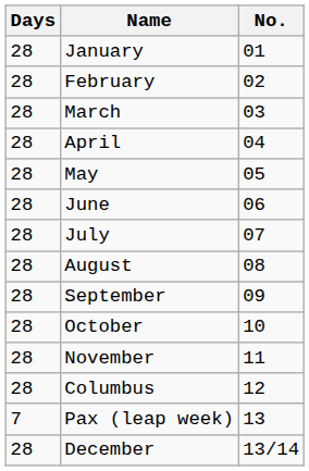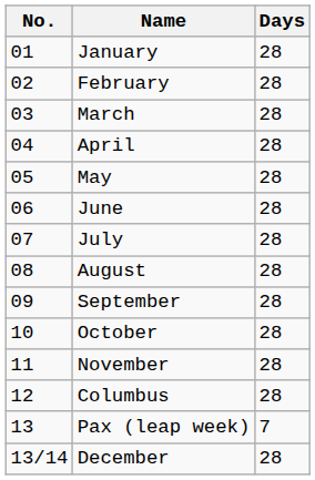 <table class="wikitable" align=right>
 <tr>
+<th>No.</th>
+<th>Name</th>
 <th>Days</th>
-<th>Name</th>
-<th>No.</th>
 </tr>
 <tr>
+<td>01</td>
+<td>January</td>
 <td>28</td>
-<td>January</td>
-<td>01</td>
 </tr>
 <tr>
+<td>02</td>
+<td>February</td>
 <td>28</td>
-<td>February</td>
-<td>02</td>
 </tr>
 <tr>
+<td>03</td>
+<td>March</td>
 <td>28</td>
-<td>March</td>
-<td>03</td>
 </tr>
 <tr>
+<td>04</td>
+<td>April</td>
 <td>28</td>
-<td>April</td>
-<td>04</td>
 </tr>
 <tr>
+<td>05</td>
+<td>May</td>
 <td>28</td>
-<td>May</td>
-<td>05</td>
 </tr>
 <tr>
+<td>06</td>
+<td>June</td>
 <td>28</td>
-<td>June</td>
-<td>06</td>
 </tr>
 <tr>
+<td>07</td>
+<td>July</td>
 <td>28</td>
-<td>July</td>
-<td>07</td>
 </tr>
 <tr>
+<td>08</td>
+<td>August</td>
 <td>28</td>
-<td>August</td>
-<td>08</td>
 </tr>
 <tr>
+<td>09</td>
+<td>September</td>
 <td>28</td>
-<td>September</td>
-<td>09</td>
 </tr>
 <tr>
+<td>10</td>
+<td>October</td>
 <td>28</td>
-<td>October</td>
-<td>10</td>
 </tr>
 <tr>
+<td>11</td>
+<td>November</td>
 <td>28</td>
-<td>November</td>
-<td>11</td>
 </tr>
 <tr>
+<td>12</td>
+<td>Columbus</td>
 <td>28</td>
-<td>Columbus</td>
-<td>12</td>
 </tr>
 <tr>
+<td>13</td>
+<td>Pax (leap week)</td>
 <td>7</td>
-<td>Pax (leap week)</td>
-<td>13</td>
 </tr>
 <tr>
+<td>13/14</td>
+<td>December</td>
 <td>28</td>
-<td>December</td>
-<td>13/14</td>
 </tr>
 </table>
